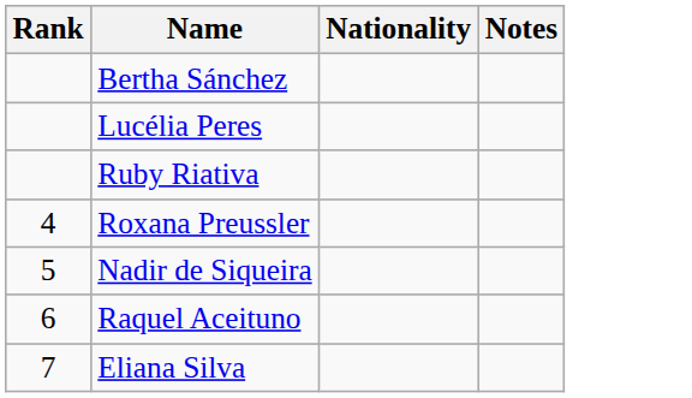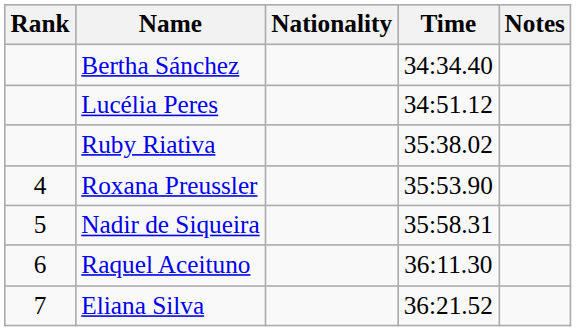 <table class="wikitable sortable" style="text-align:center">
 <tr>
 <th>Rank</th>
 <th>Name</th>
 <th>Nationality</th>
+<th>Time</th>
 <th>Notes</th>
 </tr>
 <tr>
 <td></td>
 <td align=left><a href='#'>Bertha Sánchez</a></td>
 <td align=left></td>
+<td>34:34.40</td>
 <td></td>
 </tr>
 <tr>
 <td></td>
 <td align=left><a href='#'>Lucélia Peres</a></td>
 <td align=left></td>
+<td>34:51.12</td>
 <td></td>
 </tr>
 <tr>
 <td></td>
 <td align=left><a href='#'>Ruby Riativa</a></td>
 <td align=left></td>
+<td>35:38.02</td>
 <td></td>
 </tr>
 <tr>
 <td>4</td>
 <td align=left><a href='#'>Roxana Preussler</a></td>
 <td align=left></td>
+<td>35:53.90</td>
 <td></td>
 </tr>
 <tr>
 <td>5</td>
 <td align=left><a href='#'>Nadir de Siqueira</a></td>
 <td align=left></td>
+<td>35:58.31</td>
 <td></td>
 </tr>
 <tr>
 <td>6</td>
 <td align=left><a href='#'>Raquel Aceituno</a></td>
 <td align=left></td>
+<td>36:11.30</td>
 <td></td>
 </tr>
 <tr>
 <td>7</td>
 <td align=left><a href='#'>Eliana Silva</a></td>
 <td align=left></td>
+<td>36:21.52</td>
 <td></td>
 </tr>
 </table>
